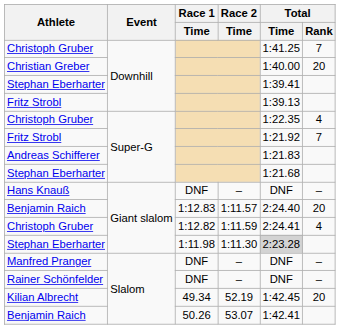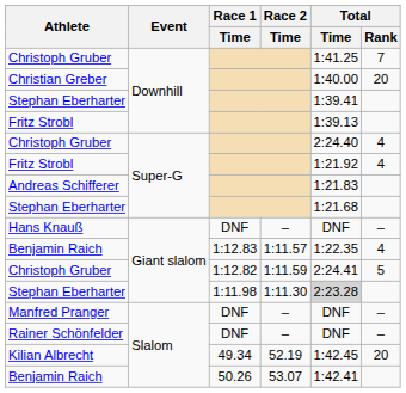 <table class="wikitable" style="font-size:90%">
 <tr>
 <th rowspan="2">Athlete</th>
 <th rowspan="2">Event</th>
 <th>Race 1</th>
 <th>Race 2</th>
 <th colspan="2">Total</th>
 </tr>
 <tr>
 <th>Time</th>
 <th>Time</th>
 <th>Time</th>
 <th>Rank</th>
 </tr>
 <tr>
 <td><a href='#'>Christoph Gruber</a></td>
 <td rowspan="4">Downhill</td>
 <td colspan="2" bgcolor="wheat"></td>
 <td align="center">1:41.25</td>
 <td align="center">7</td>
 </tr>
 <tr>
 <td><a href='#'>Christian Greber</a></td>
 <td colspan="2" bgcolor="wheat"></td>
 <td align="center">1:40.00</td>
 <td align="center">20</td>
 </tr>
 <tr>
 <td><a href='#'>Stephan Eberharter</a></td>
 <td colspan="2" bgcolor="wheat"></td>
 <td align="center">1:39.41</td>
 <td align="center"></td>
 </tr>
 <tr>
 <td><a href='#'>Fritz Strobl</a></td>
 <td colspan="2" bgcolor="wheat"></td>
 <td align="center">1:39.13</td>
 <td align="center"></td>
 </tr>
 <tr>
 <td><a href='#'>Christoph Gruber</a></td>
 <td rowspan="4">Super-G</td>
 <td colspan="2" bgcolor="wheat"></td>
-<td align="center">1:22.35</td>
+<td align="center">2:24.40</td>
 <td align="center">4</td>
 </tr>
 <tr>
 <td><a href='#'>Fritz Strobl</a></td>
 <td colspan="2" bgcolor="wheat"></td>
 <td align="center">1:21.92</td>
-<td align="center">7</td>
+<td align="center">4</td>
 </tr>
 <tr>
 <td><a href='#'>Andreas Schifferer</a></td>
 <td colspan="2" bgcolor="wheat"></td>
 <td align="center">1:21.83</td>
 <td align="center"></td>
 </tr>
 <tr>
 <td><a href='#'>Stephan Eberharter</a></td>
 <td colspan="2" bgcolor="wheat"></td>
 <td align="center">1:21.68</td>
 <td align="center"></td>
 </tr>
 <tr>
 <td><a href='#'>Hans Knauß</a></td>
 <td rowspan="4">Giant slalom</td>
 <td align="center">DNF</td>
 <td align="center">–</td>
 <td align="center">DNF</td>
 <td align="center">–</td>
 </tr>
 <tr>
 <td><a href='#'>Benjamin Raich</a></td>
 <td align="center">1:12.83</td>
 <td align="center">1:11.57</td>
-<td align="center">2:24.40</td>
-<td align="center">20</td>
+<td align="center">1:22.35</td>
+<td align="center">4</td>
 </tr>
 <tr>
 <td><a href='#'>Christoph Gruber</a></td>
 <td align="center">1:12.82</td>
 <td align="center">1:11.59</td>
 <td align="center">2:24.41</td>
-<td align="center">4</td>
+<td align="center">5</td>
 </tr>
 <tr>
 <td><a href='#'>Stephan Eberharter</a></td>
 <td align="center">1:11.98</td>
 <td align="center">1:11.30</td>
 <td align="center" style="background: lightgrey;">2:23.28</td>
 <td align="center"></td>
 </tr>
 <tr>
 <td><a href='#'>Manfred Pranger</a></td>
 <td rowspan="4">Slalom</td>
 <td align="center">DNF</td>
 <td align="center">–</td>
 <td align="center">DNF</td>
 <td align="center">–</td>
 </tr>
 <tr>
 <td><a href='#'>Rainer Schönfelder</a></td>
 <td align="center">DNF</td>
 <td align="center">–</td>
 <td align="center">DNF</td>
 <td align="center">–</td>
 </tr>
 <tr>
 <td><a href='#'>Kilian Albrecht</a></td>
 <td align="center">49.34</td>
 <td align="center">52.19</td>
 <td align="center">1:42.45</td>
 <td align="center">20</td>
 </tr>
 <tr>
 <td><a href='#'>Benjamin Raich</a></td>
 <td align="center">50.26</td>
 <td align="center">53.07</td>
 <td align="center">1:42.41</td>
 <td align="center"></td>
 </tr>
 </table>
